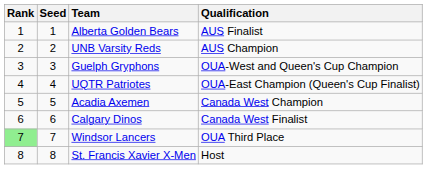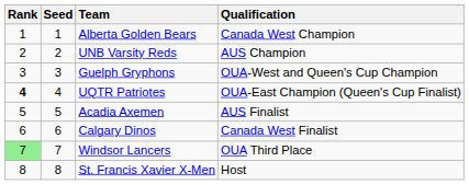 <table class="wikitable sortable" style="text-align: center;">
 <tr style="background:#efefef; text-align:center">
 <th style="text-align:center">Rank</th>
 <th style="text-align:center">Seed</th>
 <th style="text-align:left">Team</th>
 <th style="text-align:left">Qualification</th>
 </tr>
 <tr style="text-align:center">
 <td style="text-align:center">1</td>
 <td style="text-align:center">1</td>
 <td style="text-align:left"><a href='#'>Alberta Golden Bears</a></td>
-<td style="text-align:left"><a href='#'>AUS</a> Finalist</td>
+<td style="text-align:left"><a href='#'>Canada West</a> Champion</td>
 </tr>
 <tr style="text-align:center">
 <td style="text-align:center">2</td>
 <td style="text-align:center">2</td>
 <td style="text-align:left"><a href='#'>UNB Varsity Reds</a></td>
 <td style="text-align:left"><a href='#'>AUS</a> Champion</td>
 </tr>
 <tr style="text-align:center">
 <td style="text-align:center">3</td>
 <td style="text-align:center">3</td>
 <td style="text-align:left"><a href='#'>Guelph Gryphons</a></td>
 <td style="text-align:left"><a href='#'>OUA</a>-West and Queen's Cup Champion</td>
 </tr>
 <tr style="text-align:center">
-<td style="text-align:center">4</td>
+<td style="text-align:center"><strong>4</strong></td>
 <td style="text-align:center">4</td>
 <td style="text-align:left"><a href='#'>UQTR Patriotes</a></td>
 <td style="text-align:left"><a href='#'>OUA</a>-East Champion (Queen's Cup Finalist)</td>
 </tr>
 <tr style="text-align:center">
 <td style="text-align:center">5</td>
 <td style="text-align:center">5</td>
 <td style="text-align:left"><a href='#'>Acadia Axemen</a></td>
-<td style="text-align:left"><a href='#'>Canada West</a> Champion</td>
+<td style="text-align:left"><a href='#'>AUS</a> Finalist</td>
 </tr>
 <tr style="text-align:center">
 <td style="text-align:center">6</td>
 <td style="text-align:center">6</td>
 <td style="text-align:left"><a href='#'>Calgary Dinos</a></td>
 <td style="text-align:left"><a href='#'>Canada West</a> Finalist</td>
 </tr>
 <tr style="text-align:center">
 <td style="background: lightgreen; text-align:center">7</td>
 <td style="text-align:center">7</td>
 <td style="text-align:left"><a href='#'>Windsor Lancers</a></td>
 <td style="text-align:left"><a href='#'>OUA</a> Third Place</td>
 </tr>
 <tr style="text-align:center">
 <td style="text-align:center">8</td>
 <td style="text-align:center">8</td>
 <td style="text-align:left"><a href='#'>St. Francis Xavier X-Men</a></td>
 <td style="text-align:left">Host</td>
 </tr>
 </table>
